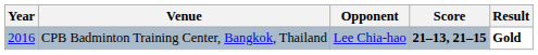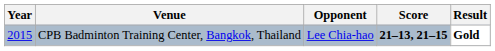 <table class="sortable wikitable" style="font-size: 90%;">
 <tr>
 <th>Year</th>
 <th>Venue</th>
 <th>Opponent</th>
 <th>Score</th>
 <th>Result</th>
 </tr>
 <tr style="background:#AABBCC">
-<td align="center"><a href='#'>2016</a></td>
+<td align="center"><a href='#'>2015</a></td>
 <td align="left">CPB Badminton Training Center, <a href='#'>Bangkok</a>, Thailand</td>
 <td align="left"> <a href='#'>Lee Chia-hao</a></td>
 <td align="left"><strong>21–13, 21–15</strong></td>
 <td style="text-align:left; background:white"> <strong>Gold</strong></td>
 </tr>
 </table>
